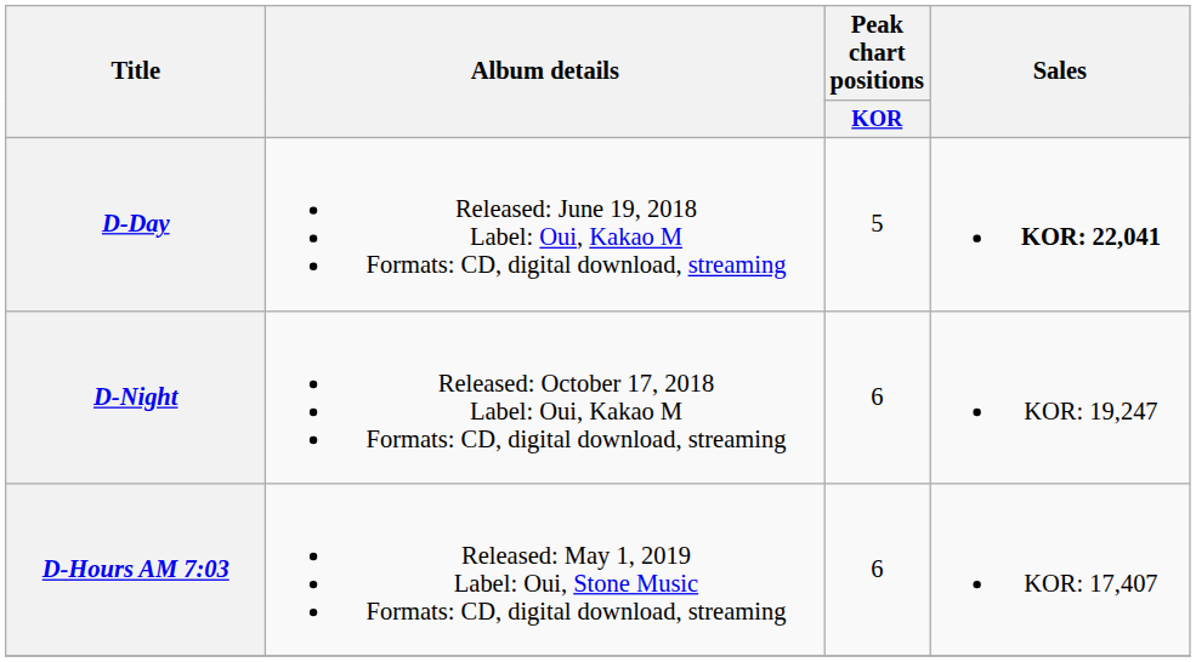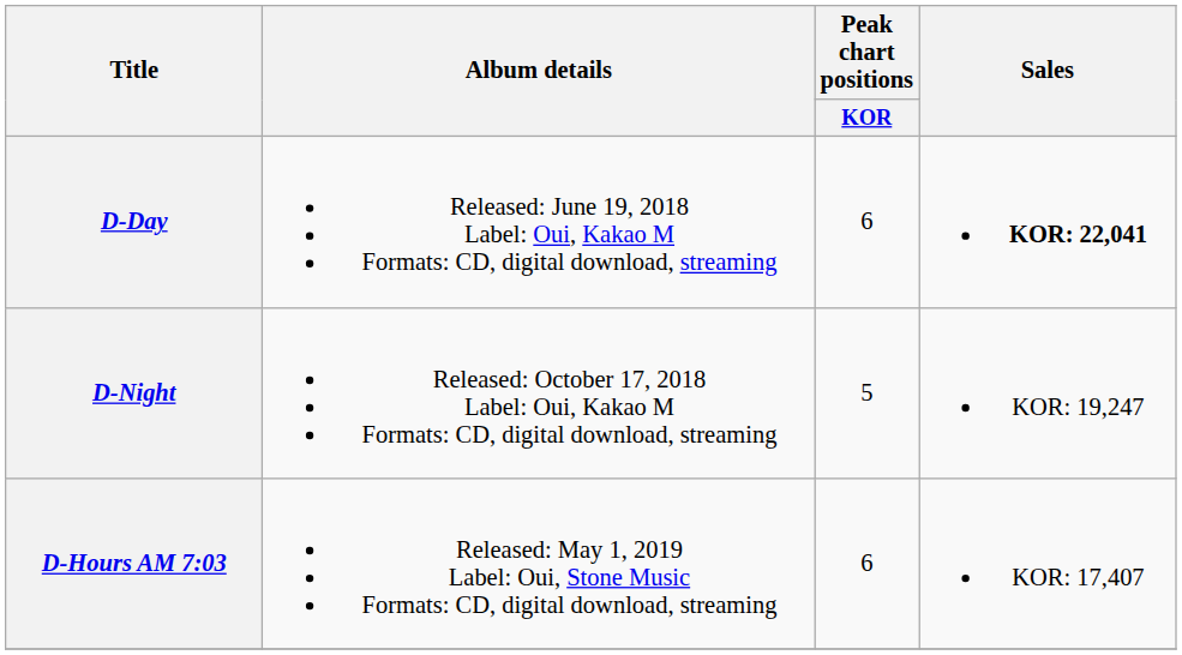 <table class="wikitable plainrowheaders" style="text-align:center;">
 <tr>
 <th scope="col" rowspan="2" style="width:10em;">Title</th>
 <th scope="col" rowspan="2" style="width:22em;">Album details</th>
 <th scope="col" colspan="1">Peak chart<br>positions</th>
 <th scope="col" rowspan="2" style="width:10em;">Sales</th>
 </tr>
 <tr>
 <th scope="col" style="width:3em;font-size:90%;"><a href='#'>KOR</a><br></th>
 </tr>
 <tr>
 <th scope="row"><em><a href='#'>D-Day</a></em></th>
 <td><br><ul><li>Released: June 19, 2018</li><li>Label: <a href='#'>Oui</a>, <a href='#'>Kakao M</a></li><li>Formats: CD, digital download, <a href='#'>streaming</a></li></ul></td>
-<td>5</td>
+<td>6</td>
 <td><strong><br><ul><li>KOR: 22,041</li></ul></strong></td>
 </tr>
 <tr>
 <th scope="row"><em><a href='#'>D-Night</a></em></th>
 <td><br><ul><li>Released: October 17, 2018</li><li>Label: Oui, Kakao M</li><li>Formats: CD, digital download, streaming</li></ul></td>
-<td>6</td>
+<td>5</td>
 <td><br><ul><li>KOR: 19,247</li></ul></td>
 </tr>
 <tr>
 <th scope="row"><em><a href='#'>D-Hours AM 7:03</a></em></th>
 <td><br><ul><li>Released: May 1, 2019</li><li>Label: Oui, <a href='#'>Stone Music</a></li><li>Formats: CD, digital download, streaming</li></ul></td>
 <td>6</td>
 <td><br><ul><li>KOR: 17,407</li></ul></td>
 </tr>
 <tr>
 </tr>
 </table>
